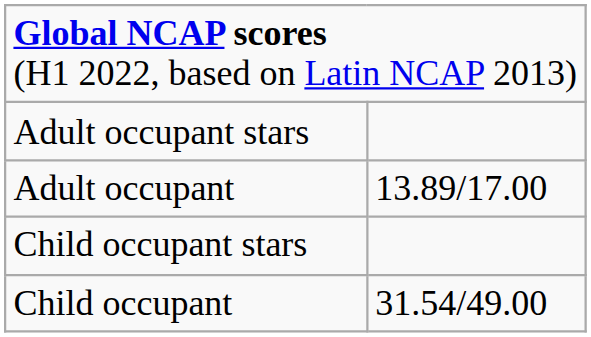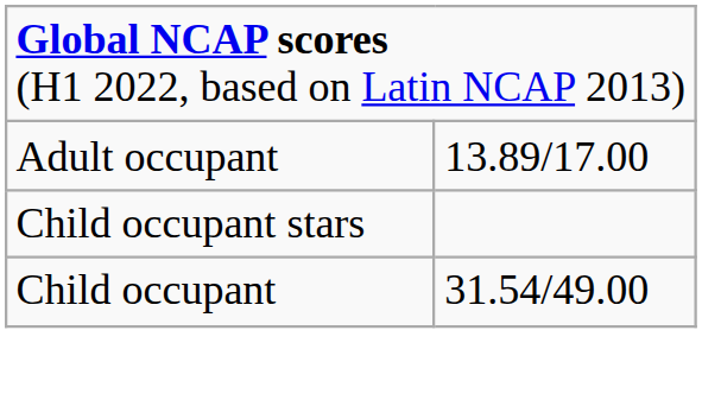 <table class="wikitable">
 <tr>
 <td colspan="2"><strong><a href='#'>Global NCAP</a> scores</strong> <br> (H1 2022, based on <a href='#'>Latin NCAP</a> 2013)</td>
-</tr>
-<tr>
-<td>Adult occupant stars</td>
-<td></td>
 </tr>
 <tr>
 <td>Adult occupant</td>
 <td>13.89/17.00</td>
 </tr>
 <tr>
 <td>Child occupant stars</td>
 <td></td>
 </tr>
 <tr>
 <td>Child occupant</td>
 <td>31.54/49.00</td>
 </tr>
 </table>
